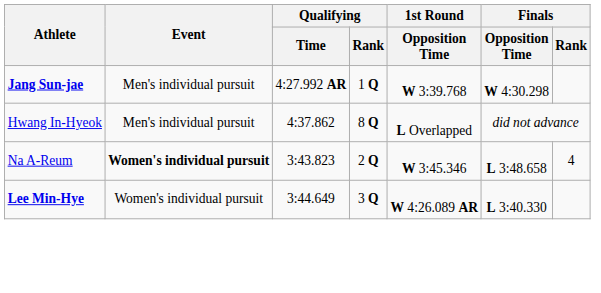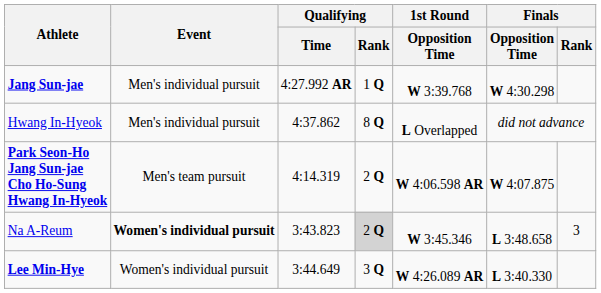 <table class="wikitable" style="font-size:90%; text-align:center;">
 <tr>
 <th rowspan=2>Athlete</th>
 <th rowspan=2>Event</th>
 <th colspan=2>Qualifying</th>
 <th>1st Round</th>
 <th colspan=2>Finals</th>
 </tr>
 <tr>
 <th>Time</th>
 <th>Rank</th>
 <th>Opposition<br>Time</th>
 <th>Opposition<br>Time</th>
 <th>Rank</th>
 </tr>
 <tr>
 <td align=left><strong><a href='#'>Jang Sun-jae</a></strong></td>
 <td>Men's individual pursuit</td>
 <td>4:27.992 <strong>AR</strong></td>
 <td>1 <strong>Q</strong></td>
 <td><br><strong>W</strong> 3:39.768</td>
 <td><br><strong>W</strong> 4:30.298</td>
 <td></td>
 </tr>
 <tr>
 <td align=left><a href='#'>Hwang In-Hyeok</a></td>
 <td>Men's individual pursuit</td>
 <td>4:37.862</td>
 <td>8 <strong>Q</strong></td>
 <td><br><strong>L</strong> Overlapped</td>
 <td colspan=2><em>did not advance</em></td>
 </tr>
 <tr>
+<td align=left><strong><a href='#'>Park Seon-Ho</a> <br> <a href='#'>Jang Sun-jae</a> <br> <a href='#'>Cho Ho-Sung</a> <br> <a href='#'>Hwang In-Hyeok</a></strong></td>
+<td>Men's team pursuit</td>
+<td>4:14.319</td>
+<td>2 <strong>Q</strong></td>
+<td><br><strong>W</strong> 4:06.598 <strong>AR</strong></td>
+<td><br><strong>W</strong> 4:07.875</td>
+<td></td>
+</tr>
+<tr>
 <td align=left><a href='#'>Na A-Reum</a></td>
 <td><strong>Women's individual pursuit</strong></td>
 <td>3:43.823</td>
-<td>2 <strong>Q</strong></td>
+<td style="background: lightgrey;">2 <strong>Q</strong></td>
 <td><br><strong>W</strong> 3:45.346</td>
 <td><br><strong>L</strong> 3:48.658</td>
-<td>4</td>
+<td>3</td>
 </tr>
 <tr>
 <td align=left><strong><a href='#'>Lee Min-Hye</a></strong></td>
 <td>Women's individual pursuit</td>
 <td>3:44.649</td>
 <td>3 <strong>Q</strong></td>
 <td><br><strong>W</strong> 4:26.089 <strong>AR</strong></td>
 <td><br><strong>L</strong> 3:40.330</td>
 <td></td>
 </tr>
 </table>
